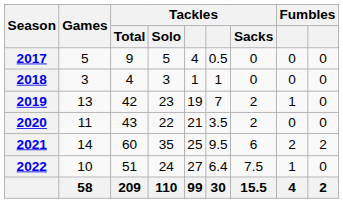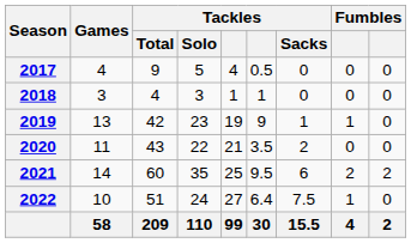 <table class=wikitable style="text-align:center;">
 <tr>
 <th rowspan=2>Season</th>
 <th colspan="1" rowspan="2">Games</th>
 <th colspan=5>Tackles</th>
 <th colspan=2>Fumbles</th>
 </tr>
 <tr>
 <th>Total</th>
 <th>Solo</th>
 <th></th>
 <th></th>
 <th>Sacks</th>
 <th></th>
 <th></th>
 </tr>
 <tr>
 <th><a href='#'>2017</a></th>
-<td>5</td>
+<td>4</td>
 <td>9</td>
 <td>5</td>
 <td>4</td>
 <td>0.5</td>
 <td>0</td>
 <td>0</td>
 <td>0</td>
 </tr>
 <tr>
 <th><a href='#'>2018</a></th>
 <td>3</td>
 <td>4</td>
 <td>3</td>
 <td>1</td>
 <td>1</td>
 <td>0</td>
 <td>0</td>
 <td>0</td>
 </tr>
 <tr>
 <th><a href='#'>2019</a></th>
 <td>13</td>
 <td>42</td>
 <td>23</td>
 <td>19</td>
-<td>7</td>
-<td>2</td>
+<td>9</td>
+<td>1</td>
 <td>1</td>
 <td>0</td>
 </tr>
 <tr>
 <th><a href='#'>2020</a></th>
 <td>11</td>
 <td>43</td>
 <td>22</td>
 <td>21</td>
 <td>3.5</td>
 <td>2</td>
 <td>0</td>
 <td>0</td>
 </tr>
 <tr>
 <th><a href='#'>2021</a></th>
 <td>14</td>
 <td>60</td>
 <td>35</td>
 <td>25</td>
 <td>9.5</td>
 <td>6</td>
 <td>2</td>
 <td>2</td>
 </tr>
 <tr>
 <th><a href='#'>2022</a></th>
 <td>10</td>
 <td>51</td>
 <td>24</td>
 <td>27</td>
 <td>6.4</td>
 <td>7.5</td>
 <td>1</td>
 <td>0</td>
 </tr>
 <tr>
 <th></th>
 <th>58</th>
 <th>209</th>
 <th>110</th>
 <th>99</th>
 <th>30</th>
 <th>15.5</th>
 <th>4</th>
 <th>2</th>
 </tr>
 </table>
